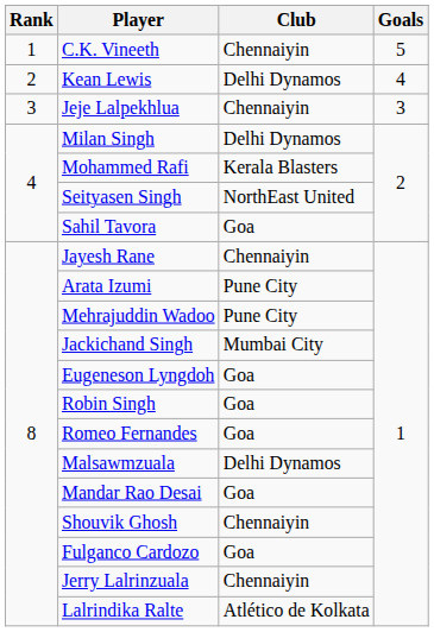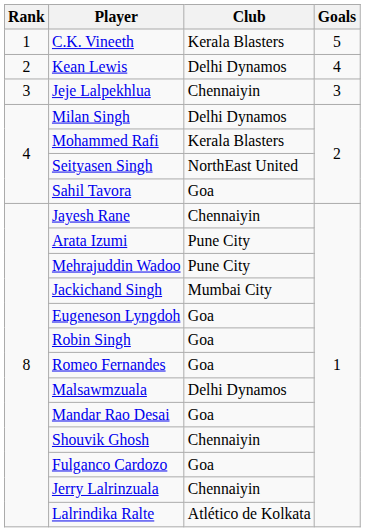 <table class="wikitable" style="text-align:center">
 <tr>
 <th>Rank</th>
 <th>Player</th>
 <th>Club</th>
 <th>Goals</th>
 </tr>
 <tr>
 <td rowspan="1">1</td>
 <td align="left"><a href='#'>C.K. Vineeth</a></td>
-<td align="left">Chennaiyin</td>
+<td align="left">Kerala Blasters</td>
 <td rowspan="1">5</td>
 </tr>
 <tr>
 <td rowspan="1">2</td>
 <td align="left"><a href='#'>Kean Lewis</a></td>
 <td align="left">Delhi Dynamos</td>
 <td rowspan="1">4</td>
 </tr>
 <tr>
 <td rowspan="1">3</td>
 <td align="left"><a href='#'>Jeje Lalpekhlua</a></td>
 <td align="left">Chennaiyin</td>
 <td rowspan="1">3</td>
 </tr>
 <tr>
 <td rowspan="4">4</td>
 <td align="left"><a href='#'>Milan Singh</a></td>
 <td align="left">Delhi Dynamos</td>
 <td rowspan="4">2</td>
 </tr>
 <tr>
 <td align="left"><a href='#'>Mohammed Rafi</a></td>
 <td align="left">Kerala Blasters</td>
 </tr>
 <tr>
 <td align="left"><a href='#'>Seityasen Singh</a></td>
 <td align="left">NorthEast United</td>
 </tr>
 <tr>
 <td align="left"><a href='#'>Sahil Tavora</a></td>
 <td align="left">Goa</td>
 </tr>
 <tr>
 <td rowspan="13">8</td>
 <td align="left"><a href='#'>Jayesh Rane</a></td>
 <td align="left">Chennaiyin</td>
 <td rowspan="13">1</td>
 </tr>
 <tr>
 <td align="left"><a href='#'>Arata Izumi</a></td>
 <td align="left">Pune City</td>
 </tr>
 <tr>
 <td align="left"><a href='#'>Mehrajuddin Wadoo</a></td>
 <td align="left">Pune City</td>
 </tr>
 <tr>
 <td align="left"><a href='#'>Jackichand Singh</a></td>
 <td align="left">Mumbai City</td>
 </tr>
 <tr>
 <td align="left"><a href='#'>Eugeneson Lyngdoh</a></td>
 <td align="left">Goa</td>
 </tr>
 <tr>
 <td align="left"><a href='#'>Robin Singh</a></td>
 <td align="left">Goa</td>
 </tr>
 <tr>
 <td align="left"><a href='#'>Romeo Fernandes</a></td>
 <td align="left">Goa</td>
 </tr>
 <tr>
 <td align="left"><a href='#'>Malsawmzuala</a></td>
 <td align="left">Delhi Dynamos</td>
 </tr>
 <tr>
 <td align="left"><a href='#'>Mandar Rao Desai</a></td>
 <td align="left">Goa</td>
 </tr>
 <tr>
 <td align="left"><a href='#'>Shouvik Ghosh</a></td>
 <td align="left">Chennaiyin</td>
 </tr>
 <tr>
 <td align="left"><a href='#'>Fulganco Cardozo</a></td>
 <td align="left">Goa</td>
 </tr>
 <tr>
 <td align="left"><a href='#'>Jerry Lalrinzuala</a></td>
 <td align="left">Chennaiyin</td>
 </tr>
 <tr>
 <td align="left"><a href='#'>Lalrindika Ralte</a></td>
 <td align="left">Atlético de Kolkata</td>
 </tr>
 </table>
